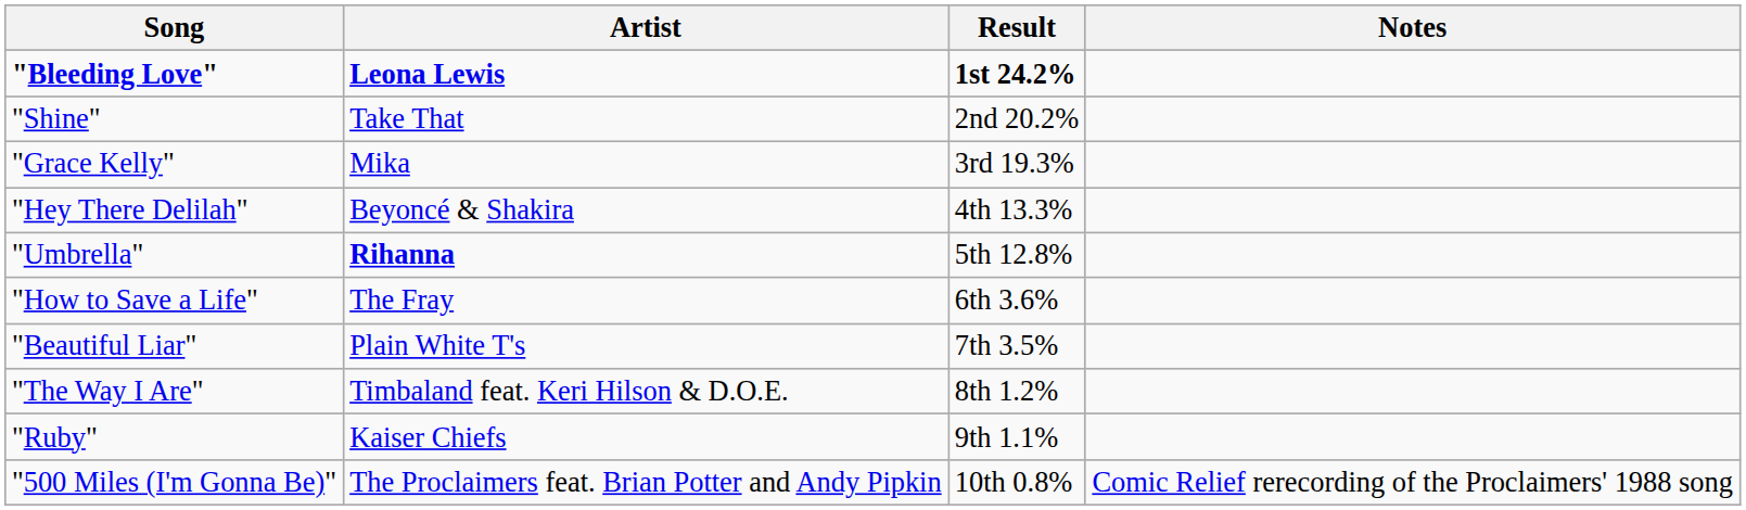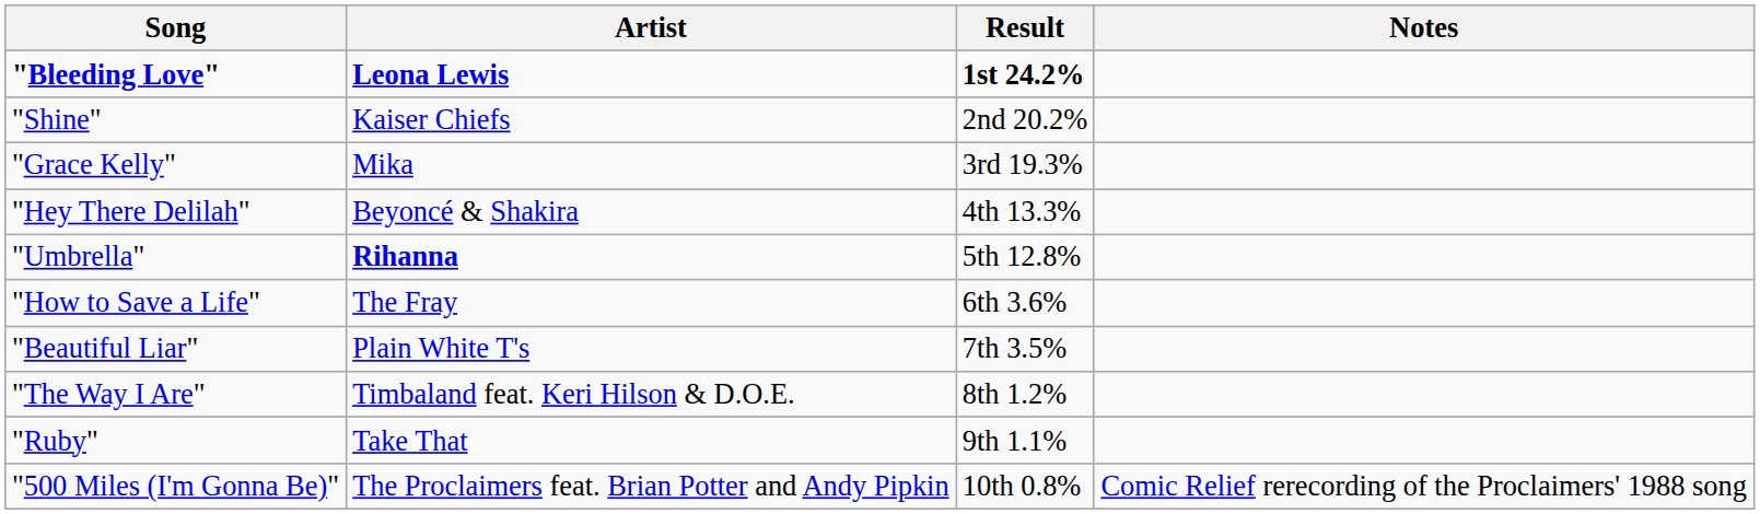 <table class="wikitable">
 <tr>
 <th>Song</th>
 <th>Artist</th>
 <th>Result</th>
 <th>Notes</th>
 </tr>
 <tr>
 <td><strong>"<a href='#'>Bleeding Love</a>"</strong></td>
 <td><strong><a href='#'>Leona Lewis</a></strong></td>
 <td><strong>1st 24.2%</strong></td>
 <td></td>
 </tr>
 <tr>
 <td>"<a href='#'>Shine</a>"</td>
-<td><a href='#'>Take That</a></td>
+<td><a href='#'>Kaiser Chiefs</a></td>
 <td>2nd 20.2%</td>
 <td></td>
 </tr>
 <tr>
 <td>"<a href='#'>Grace Kelly</a>"</td>
 <td><a href='#'>Mika</a></td>
 <td>3rd 19.3%</td>
 <td></td>
 </tr>
 <tr>
 <td>"<a href='#'>Hey There Delilah</a>"</td>
 <td><a href='#'>Beyoncé</a> & <a href='#'>Shakira</a></td>
 <td>4th 13.3%</td>
 <td></td>
 </tr>
 <tr>
 <td>"<a href='#'>Umbrella</a>"</td>
 <td><strong><a href='#'>Rihanna</a></strong></td>
 <td>5th 12.8%</td>
 <td></td>
 </tr>
 <tr>
 <td>"<a href='#'>How to Save a Life</a>"</td>
 <td><a href='#'>The Fray</a></td>
 <td>6th 3.6%</td>
 <td></td>
 </tr>
 <tr>
 <td>"<a href='#'>Beautiful Liar</a>"</td>
 <td><a href='#'>Plain White T's</a></td>
 <td>7th 3.5%</td>
 <td></td>
 </tr>
 <tr>
 <td>"<a href='#'>The Way I Are</a>"</td>
 <td><a href='#'>Timbaland</a> feat. <a href='#'>Keri Hilson</a> & D.O.E.</td>
 <td>8th 1.2%</td>
 <td></td>
 </tr>
 <tr>
 <td>"<a href='#'>Ruby</a>"</td>
-<td><a href='#'>Kaiser Chiefs</a></td>
+<td><a href='#'>Take That</a></td>
 <td>9th 1.1%</td>
 <td></td>
 </tr>
 <tr>
 <td>"<a href='#'>500 Miles (I'm Gonna Be)</a>"</td>
 <td><a href='#'>The Proclaimers</a> feat. <a href='#'>Brian Potter</a> and <a href='#'>Andy Pipkin</a></td>
 <td>10th 0.8%</td>
 <td><a href='#'>Comic Relief</a> rerecording of the Proclaimers' 1988 song</td>
 </tr>
 </table>
